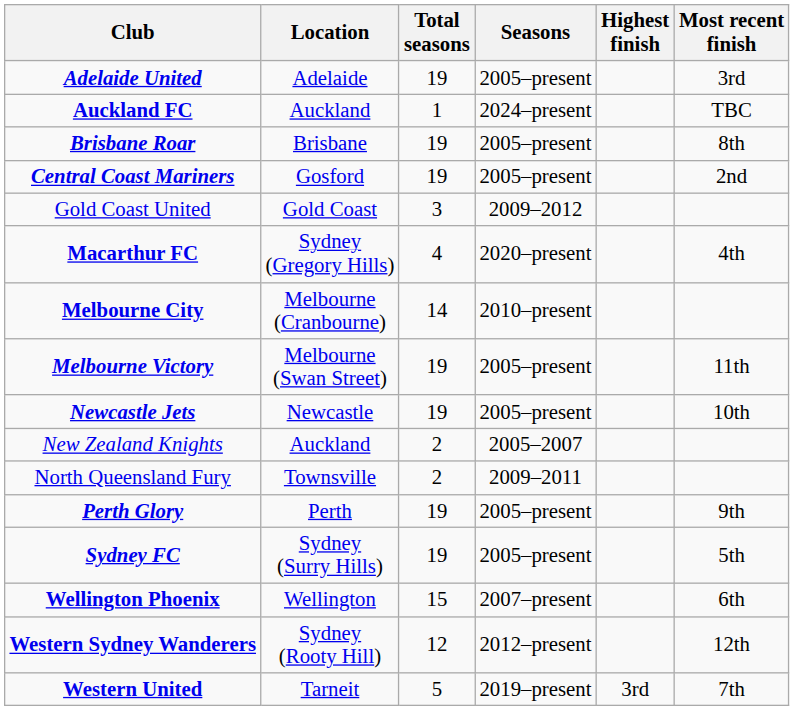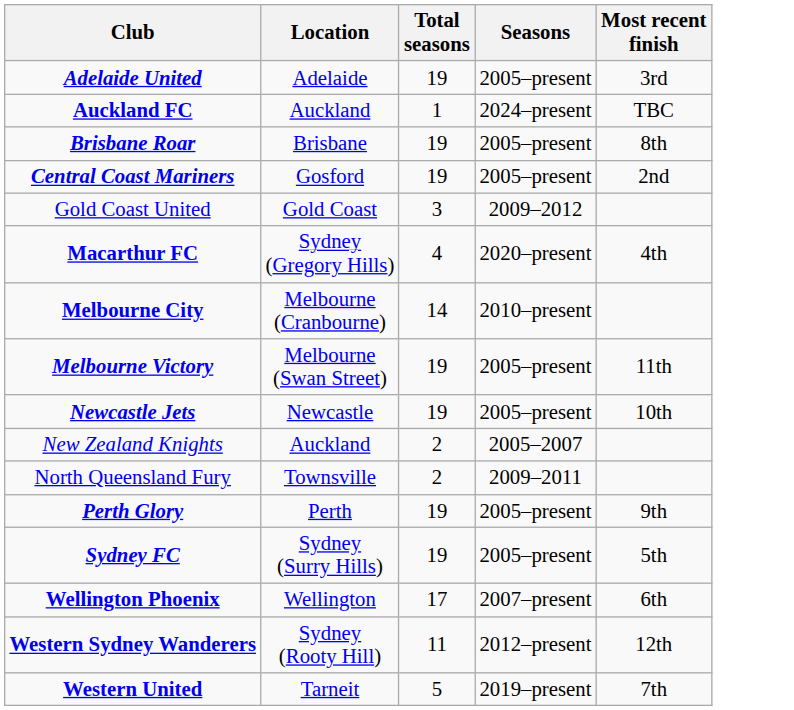 <table class="wikitable sortable" style="text-align:center;">
 <tr>
 <th>Club</th>
 <th>Location</th>
 <th>Total<br>seasons</th>
 <th>Seasons</th>
-<th data-sort-type="number">Highest<br>finish</th>
 <th data-sort-type="number">Most recent<br>finish</th>
 </tr>
 <tr>
 <td><strong><em><a href='#'>Adelaide United</a></em></strong></td>
 <td><a href='#'>Adelaide</a></td>
 <td>19</td>
 <td>2005–present</td>
-<td></td>
 <td>3rd</td>
 </tr>
 <tr>
 <td><strong><a href='#'>Auckland FC</a></strong></td>
 <td><a href='#'>Auckland</a></td>
 <td>1</td>
 <td>2024–present</td>
-<td></td>
 <td>TBC</td>
 </tr>
 <tr>
 <td><strong><em><a href='#'>Brisbane Roar</a></em></strong></td>
 <td><a href='#'>Brisbane</a></td>
 <td>19</td>
 <td>2005–present</td>
-<td></td>
 <td>8th</td>
 </tr>
 <tr>
 <td><strong><em><a href='#'>Central Coast Mariners</a></em></strong></td>
 <td><a href='#'>Gosford</a></td>
 <td>19</td>
 <td>2005–present</td>
-<td></td>
 <td>2nd</td>
 </tr>
 <tr>
 <td><a href='#'>Gold Coast United</a></td>
 <td><a href='#'>Gold Coast</a></td>
 <td>3</td>
 <td>2009–2012</td>
 <td></td>
-<td></td>
 </tr>
 <tr>
 <td><strong><a href='#'>Macarthur FC</a></strong></td>
 <td><a href='#'>Sydney</a><br>(<a href='#'>Gregory Hills</a>)</td>
 <td>4</td>
 <td>2020–present</td>
-<td></td>
 <td>4th</td>
 </tr>
 <tr>
 <td><strong><a href='#'>Melbourne City</a></strong></td>
 <td><a href='#'>Melbourne</a><br>(<a href='#'>Cranbourne</a>)</td>
 <td>14</td>
 <td>2010–present</td>
 <td></td>
-<td></td>
 </tr>
 <tr>
 <td><strong><em><a href='#'>Melbourne Victory</a></em></strong></td>
 <td><a href='#'>Melbourne</a><br>(<a href='#'>Swan Street</a>)</td>
 <td>19</td>
 <td>2005–present</td>
-<td></td>
 <td>11th</td>
 </tr>
 <tr>
 <td><strong><em><a href='#'>Newcastle Jets</a></em></strong></td>
 <td><a href='#'>Newcastle</a></td>
 <td>19</td>
 <td>2005–present</td>
-<td></td>
 <td>10th</td>
 </tr>
 <tr>
 <td><em><a href='#'>New Zealand Knights</a></em></td>
 <td><a href='#'>Auckland</a></td>
 <td>2</td>
 <td>2005–2007</td>
 <td></td>
-<td></td>
 </tr>
 <tr>
 <td><a href='#'>North Queensland Fury</a></td>
 <td><a href='#'>Townsville</a></td>
 <td>2</td>
 <td>2009–2011</td>
 <td></td>
-<td></td>
 </tr>
 <tr>
 <td><strong><em><a href='#'>Perth Glory</a></em></strong></td>
 <td><a href='#'>Perth</a></td>
 <td>19</td>
 <td>2005–present</td>
-<td></td>
 <td>9th</td>
 </tr>
 <tr>
 <td><strong><em><a href='#'>Sydney FC</a></em></strong></td>
 <td><a href='#'>Sydney</a><br>(<a href='#'>Surry Hills</a>)</td>
 <td>19</td>
 <td>2005–present</td>
-<td></td>
 <td>5th</td>
 </tr>
 <tr>
 <td><strong><a href='#'>Wellington Phoenix</a></strong></td>
 <td><a href='#'>Wellington</a></td>
-<td>15</td>
+<td>17</td>
 <td>2007–present</td>
-<td></td>
 <td>6th</td>
 </tr>
 <tr>
 <td><strong><a href='#'>Western Sydney Wanderers</a></strong></td>
 <td><a href='#'>Sydney</a><br>(<a href='#'>Rooty Hill</a>)</td>
-<td>12</td>
+<td>11</td>
 <td>2012–present</td>
-<td></td>
 <td>12th</td>
 </tr>
 <tr>
 <td><strong><a href='#'>Western United</a></strong></td>
 <td><a href='#'>Tarneit</a></td>
 <td>5</td>
 <td>2019–present</td>
-<td>3rd</td>
 <td>7th</td>
 </tr>
 </table>
